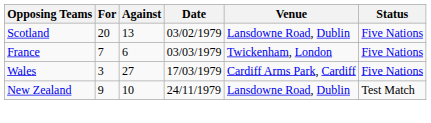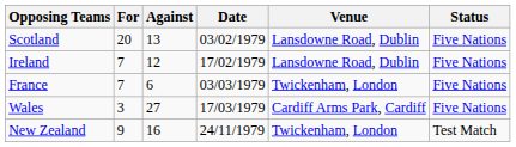 <table class="wikitable">
 <tr>
 <th>Opposing Teams</th>
 <th>For</th>
 <th>Against</th>
 <th>Date</th>
 <th>Venue</th>
 <th>Status</th>
 </tr>
 <tr>
 <td><a href='#'>Scotland</a></td>
 <td>20</td>
 <td>13</td>
 <td>03/02/1979</td>
+<td><a href='#'>Lansdowne Road</a>, <a href='#'>Dublin</a></td>
+<td><a href='#'>Five Nations</a></td>
+</tr>
+<tr>
+<td><a href='#'>Ireland</a></td>
+<td>7</td>
+<td>12</td>
+<td>17/02/1979</td>
 <td><a href='#'>Lansdowne Road</a>, <a href='#'>Dublin</a></td>
 <td><a href='#'>Five Nations</a></td>
 </tr>
 <tr>
 <td><a href='#'>France</a></td>
 <td>7</td>
 <td>6</td>
 <td>03/03/1979</td>
 <td><a href='#'>Twickenham</a>, <a href='#'>London</a></td>
 <td><a href='#'>Five Nations</a></td>
 </tr>
 <tr>
 <td><a href='#'>Wales</a></td>
 <td>3</td>
 <td>27</td>
 <td>17/03/1979</td>
 <td><a href='#'>Cardiff Arms Park</a>, <a href='#'>Cardiff</a></td>
 <td><a href='#'>Five Nations</a></td>
 </tr>
 <tr>
 <td><a href='#'>New Zealand</a></td>
 <td>9</td>
-<td>10</td>
+<td>16</td>
 <td>24/11/1979</td>
-<td><a href='#'>Lansdowne Road</a>, <a href='#'>Dublin</a></td>
+<td><a href='#'>Twickenham</a>, <a href='#'>London</a></td>
 <td>Test Match</td>
 </tr>
 </table>
